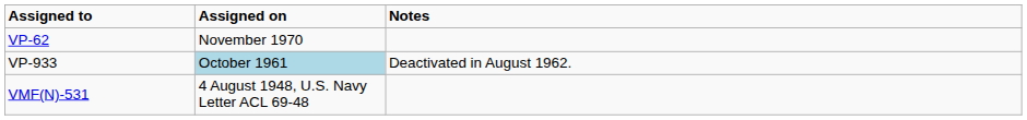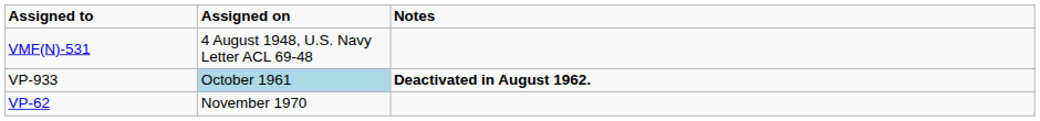 <table class="wikitable" style="width: 70%;">
 <tr>
 <td style="width: 200px;"><strong>Assigned to</strong></td>
 <td style="width: 200px;"><strong>Assigned on</strong></td>
 <td><strong>Notes</strong></td>
 </tr>
 <tr>
-<td><a href='#'>VP-62</a></td>
-<td>November 1970</td>
+<td><a href='#'>VMF(N)-531</a></td>
+<td>4 August 1948, U.S. Navy Letter ACL 69-48</td>
 <td></td>
 </tr>
 <tr>
 <td>VP-933</td>
 <td style="background: lightblue;">October 1961</td>
-<td>Deactivated in August 1962.</td>
+<td><strong>Deactivated in August 1962.</strong></td>
 </tr>
 <tr>
-<td><a href='#'>VMF(N)-531</a></td>
-<td>4 August 1948, U.S. Navy Letter ACL 69-48</td>
+<td><a href='#'>VP-62</a></td>
+<td>November 1970</td>
 <td></td>
 </tr>
 </table>
